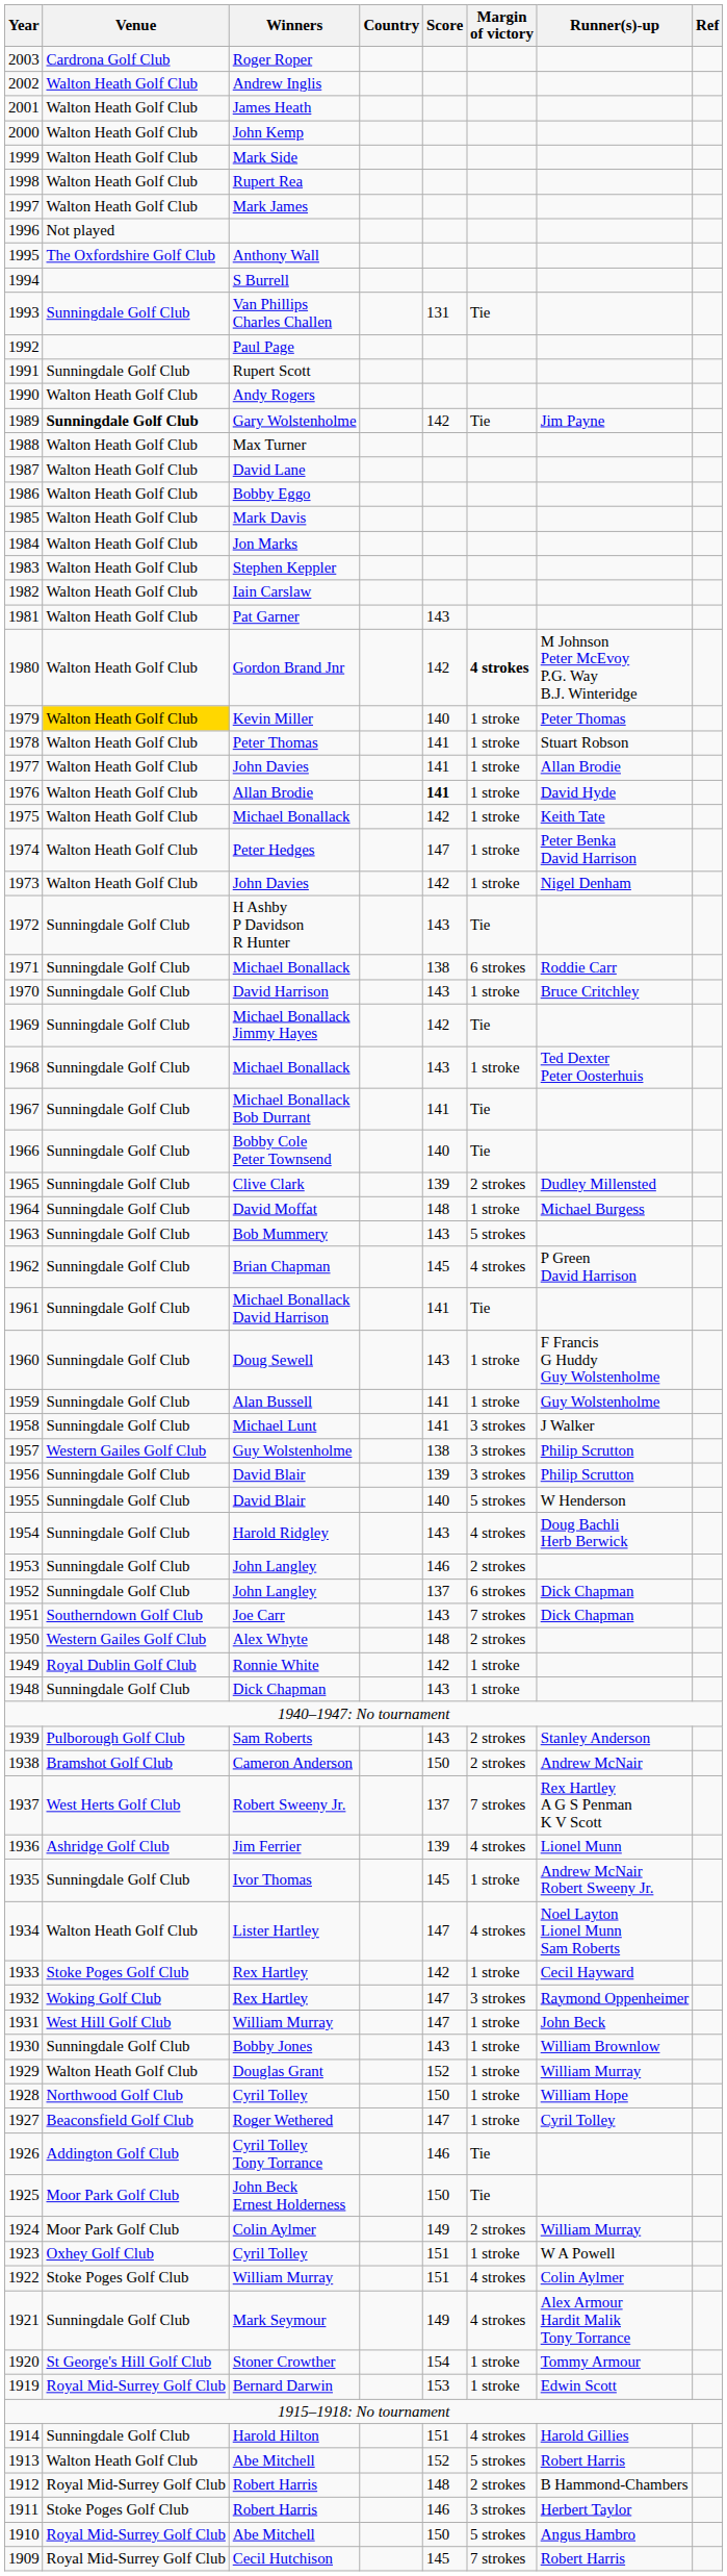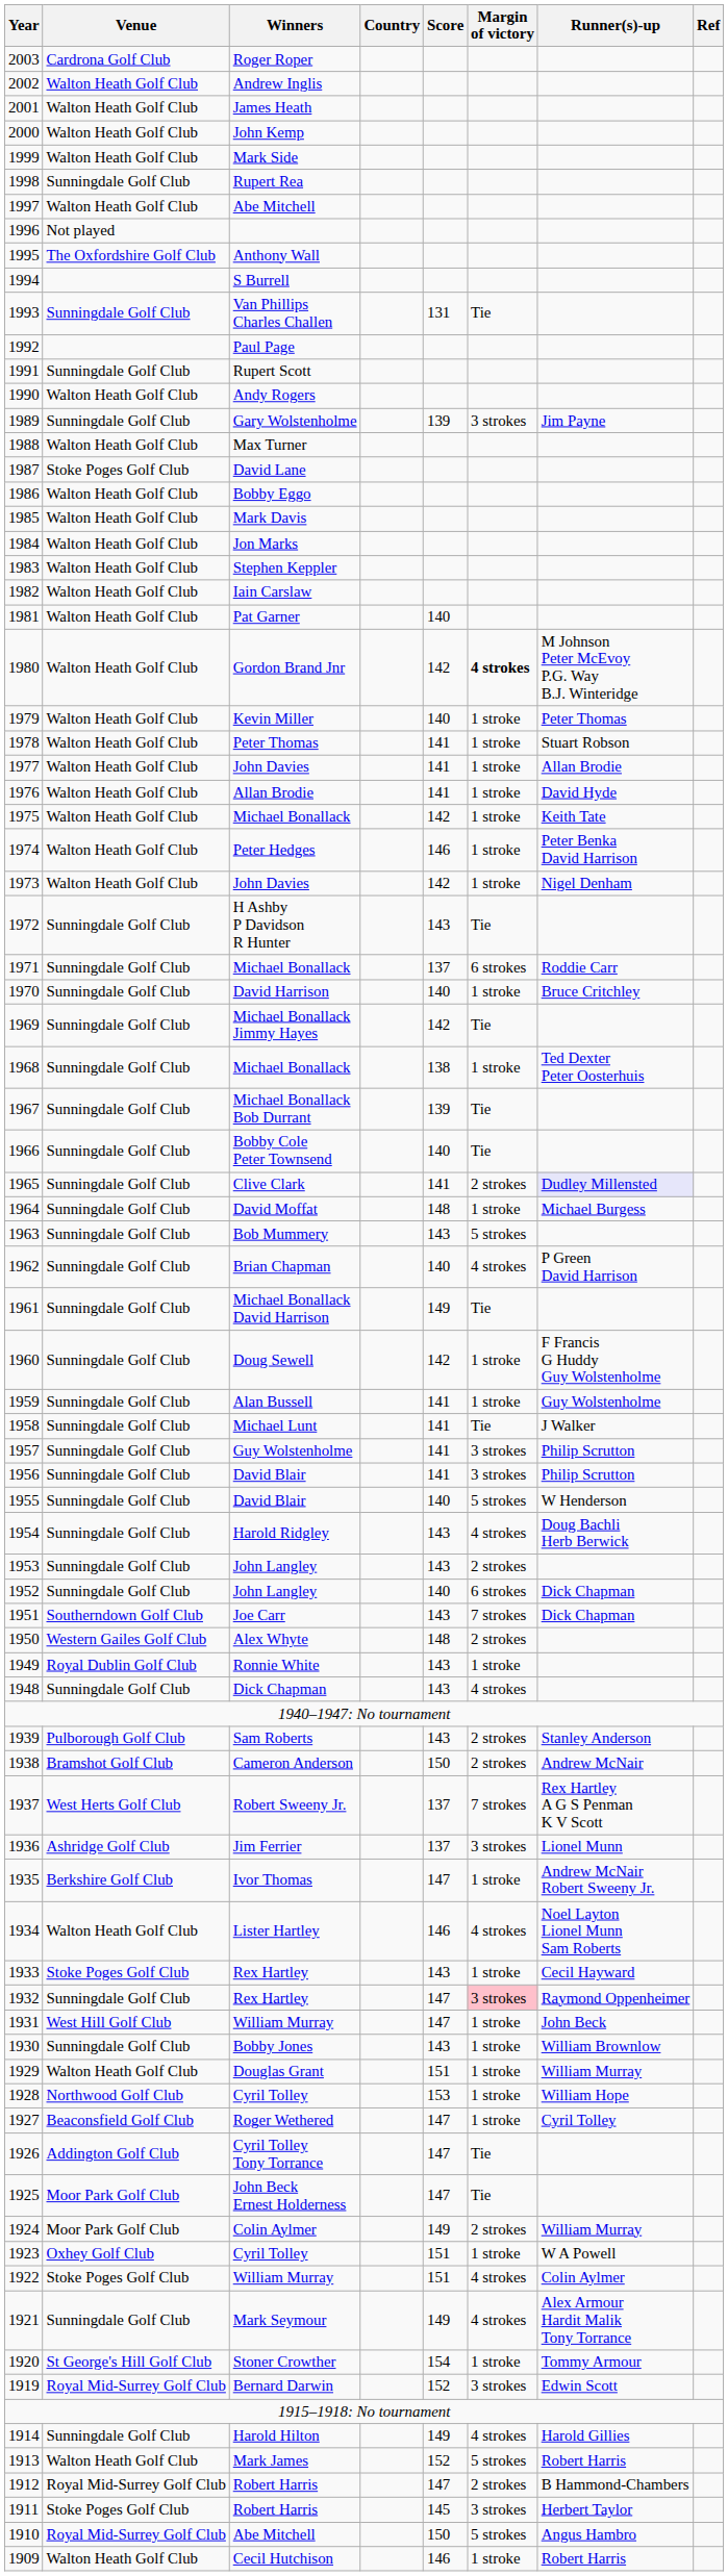 <table class="wikitable">
 <tr>
 <th>Year</th>
 <th>Venue</th>
 <th>Winners</th>
 <th>Country</th>
 <th>Score</th>
 <th>Margin<br>of victory</th>
 <th>Runner(s)-up</th>
 <th>Ref</th>
 </tr>
 <tr>
 <td>2003</td>
 <td><a href='#'>Cardrona Golf Club</a></td>
 <td><a href='#'>Roger Roper</a></td>
 <td></td>
 <td></td>
 <td></td>
 <td></td>
 <td></td>
 </tr>
 <tr>
 <td>2002</td>
 <td><a href='#'>Walton Heath Golf Club</a></td>
 <td><a href='#'>Andrew Inglis</a></td>
 <td></td>
 <td></td>
 <td></td>
 <td></td>
 <td></td>
 </tr>
 <tr>
 <td>2001</td>
 <td>Walton Heath Golf Club</td>
 <td><a href='#'>James Heath</a></td>
 <td></td>
 <td></td>
 <td></td>
 <td></td>
 <td></td>
 </tr>
 <tr>
 <td>2000</td>
 <td>Walton Heath Golf Club</td>
 <td><a href='#'>John Kemp</a></td>
 <td></td>
 <td></td>
 <td></td>
 <td></td>
 <td></td>
 </tr>
 <tr>
 <td>1999</td>
 <td>Walton Heath Golf Club</td>
 <td><a href='#'>Mark Side</a></td>
 <td></td>
 <td></td>
 <td></td>
 <td></td>
 <td></td>
 </tr>
 <tr>
 <td>1998</td>
-<td>Walton Heath Golf Club</td>
+<td>Sunningdale Golf Club</td>
 <td><a href='#'>Rupert Rea</a></td>
 <td></td>
 <td></td>
 <td></td>
 <td></td>
 <td></td>
 </tr>
 <tr>
 <td>1997</td>
 <td>Walton Heath Golf Club</td>
-<td><a href='#'>Mark James</a></td>
+<td><a href='#'>Abe Mitchell</a></td>
 <td></td>
 <td></td>
 <td></td>
 <td></td>
 <td></td>
 </tr>
 <tr>
 <td>1996</td>
 <td>Not played</td>
 <td></td>
 <td></td>
 <td></td>
 <td></td>
 <td></td>
 <td></td>
 </tr>
 <tr>
 <td>1995</td>
 <td><a href='#'>The Oxfordshire Golf Club</a></td>
 <td><a href='#'>Anthony Wall</a></td>
 <td></td>
 <td></td>
 <td></td>
 <td></td>
 <td></td>
 </tr>
 <tr>
 <td>1994</td>
 <td></td>
 <td><a href='#'>S Burrell</a></td>
 <td></td>
 <td></td>
 <td></td>
 <td></td>
 <td></td>
 </tr>
 <tr>
 <td>1993</td>
 <td><a href='#'>Sunningdale Golf Club</a></td>
 <td><a href='#'>Van Phillips</a><br><a href='#'>Charles Challen</a></td>
 <td><br></td>
 <td>131</td>
 <td>Tie</td>
 <td></td>
 <td></td>
 </tr>
 <tr>
 <td>1992</td>
 <td></td>
 <td><a href='#'>Paul Page</a></td>
 <td></td>
 <td></td>
 <td></td>
 <td></td>
 <td></td>
 </tr>
 <tr>
 <td>1991</td>
 <td>Sunningdale Golf Club</td>
 <td>Rupert Scott</td>
 <td></td>
 <td></td>
 <td></td>
 <td></td>
 <td></td>
 </tr>
 <tr>
 <td>1990</td>
 <td>Walton Heath Golf Club</td>
 <td><a href='#'>Andy Rogers</a></td>
 <td></td>
 <td></td>
 <td></td>
 <td></td>
 <td></td>
 </tr>
 <tr>
 <td>1989</td>
-<td><strong>Sunningdale Golf Club</strong></td>
+<td>Sunningdale Golf Club</td>
 <td><a href='#'>Gary Wolstenholme</a></td>
 <td></td>
-<td>142</td>
-<td>Tie</td>
+<td>139</td>
+<td>3 strokes</td>
 <td> <a href='#'>Jim Payne</a></td>
 <td></td>
 </tr>
 <tr>
 <td>1988</td>
 <td>Walton Heath Golf Club</td>
 <td>Max Turner</td>
 <td></td>
 <td></td>
 <td></td>
 <td></td>
 <td></td>
 </tr>
 <tr>
 <td>1987</td>
-<td>Walton Heath Golf Club</td>
+<td>Stoke Poges Golf Club</td>
 <td><a href='#'>David Lane</a></td>
 <td></td>
 <td></td>
 <td></td>
 <td></td>
 <td></td>
 </tr>
 <tr>
 <td>1986</td>
 <td>Walton Heath Golf Club</td>
 <td><a href='#'>Bobby Eggo</a></td>
 <td></td>
 <td></td>
 <td></td>
 <td></td>
 <td></td>
 </tr>
 <tr>
 <td>1985</td>
 <td>Walton Heath Golf Club</td>
 <td><a href='#'>Mark Davis</a></td>
 <td></td>
 <td></td>
 <td></td>
 <td></td>
 <td></td>
 </tr>
 <tr>
 <td>1984</td>
 <td>Walton Heath Golf Club</td>
 <td><a href='#'>Jon Marks</a></td>
 <td></td>
 <td></td>
 <td></td>
 <td></td>
 <td></td>
 </tr>
 <tr>
 <td>1983</td>
 <td>Walton Heath Golf Club</td>
 <td><a href='#'>Stephen Keppler</a></td>
 <td></td>
 <td></td>
 <td></td>
 <td></td>
 <td></td>
 </tr>
 <tr>
 <td>1982</td>
 <td>Walton Heath Golf Club</td>
 <td><a href='#'>Iain Carslaw</a></td>
 <td></td>
 <td></td>
 <td></td>
 <td></td>
 <td></td>
 </tr>
 <tr>
 <td>1981</td>
 <td>Walton Heath Golf Club</td>
 <td><a href='#'>Pat Garner</a></td>
 <td></td>
-<td>143</td>
+<td>140</td>
 <td></td>
 <td></td>
 <td></td>
 </tr>
 <tr>
 <td>1980</td>
 <td>Walton Heath Golf Club</td>
 <td><a href='#'>Gordon Brand Jnr</a></td>
 <td></td>
 <td>142</td>
 <td><strong>4 strokes</strong></td>
 <td> M Johnson<br> <a href='#'>Peter McEvoy</a><br> P.G. Way<br> B.J. Winteridge</td>
 <td></td>
 </tr>
 <tr>
 <td>1979</td>
-<td style="background: gold;">Walton Heath Golf Club</td>
+<td>Walton Heath Golf Club</td>
 <td><a href='#'>Kevin Miller</a></td>
 <td></td>
 <td>140</td>
 <td>1 stroke</td>
 <td> <a href='#'>Peter Thomas</a></td>
 <td></td>
 </tr>
 <tr>
 <td>1978</td>
 <td>Walton Heath Golf Club</td>
 <td><a href='#'>Peter Thomas</a></td>
 <td></td>
 <td>141</td>
 <td>1 stroke</td>
 <td> Stuart Robson</td>
 <td></td>
 </tr>
 <tr>
 <td>1977</td>
 <td>Walton Heath Golf Club</td>
 <td><a href='#'>John Davies</a></td>
 <td></td>
 <td>141</td>
 <td>1 stroke</td>
 <td> <a href='#'>Allan Brodie</a></td>
 <td></td>
 </tr>
 <tr>
 <td>1976</td>
 <td>Walton Heath Golf Club</td>
 <td><a href='#'>Allan Brodie</a></td>
 <td></td>
-<td><strong>141</strong></td>
+<td>141</td>
 <td>1 stroke</td>
 <td> <a href='#'>David Hyde</a></td>
 <td></td>
 </tr>
 <tr>
 <td>1975</td>
 <td>Walton Heath Golf Club</td>
 <td><a href='#'>Michael Bonallack</a></td>
 <td></td>
 <td>142</td>
 <td>1 stroke</td>
 <td> <a href='#'>Keith Tate</a></td>
 <td></td>
 </tr>
 <tr>
 <td>1974</td>
 <td>Walton Heath Golf Club</td>
 <td><a href='#'>Peter Hedges</a></td>
 <td></td>
-<td>147</td>
+<td>146</td>
 <td>1 stroke</td>
 <td> <a href='#'>Peter Benka</a><br> <a href='#'>David Harrison</a></td>
 <td></td>
 </tr>
 <tr>
 <td>1973</td>
 <td>Walton Heath Golf Club</td>
 <td><a href='#'>John Davies</a></td>
 <td></td>
 <td>142</td>
 <td>1 stroke</td>
 <td> <a href='#'>Nigel Denham</a></td>
 <td></td>
 </tr>
 <tr>
 <td>1972</td>
 <td>Sunningdale Golf Club</td>
 <td>H Ashby<br>P Davidson<br>R Hunter</td>
 <td><br><br></td>
 <td>143</td>
 <td>Tie</td>
 <td></td>
 <td></td>
 </tr>
 <tr>
 <td>1971</td>
 <td>Sunningdale Golf Club</td>
 <td><a href='#'>Michael Bonallack</a></td>
 <td></td>
-<td>138</td>
+<td>137</td>
 <td>6 strokes</td>
 <td> <a href='#'>Roddie Carr</a></td>
 <td></td>
 </tr>
 <tr>
 <td>1970</td>
 <td>Sunningdale Golf Club</td>
 <td><a href='#'>David Harrison</a></td>
 <td></td>
-<td>143</td>
+<td>140</td>
 <td>1 stroke</td>
 <td> <a href='#'>Bruce Critchley</a></td>
 <td></td>
 </tr>
 <tr>
 <td>1969</td>
 <td>Sunningdale Golf Club</td>
 <td><a href='#'>Michael Bonallack</a><br><a href='#'>Jimmy Hayes</a></td>
 <td><br></td>
 <td>142</td>
 <td>Tie</td>
 <td></td>
 <td></td>
 </tr>
 <tr>
 <td>1968</td>
 <td>Sunningdale Golf Club</td>
 <td><a href='#'>Michael Bonallack</a></td>
 <td></td>
-<td>143</td>
+<td>138</td>
 <td>1 stroke</td>
 <td> <a href='#'>Ted Dexter</a><br> <a href='#'>Peter Oosterhuis</a></td>
 <td></td>
 </tr>
 <tr>
 <td>1967</td>
 <td>Sunningdale Golf Club</td>
 <td><a href='#'>Michael Bonallack</a><br><a href='#'>Bob Durrant</a></td>
 <td><br></td>
-<td>141</td>
+<td>139</td>
 <td>Tie</td>
 <td></td>
 <td></td>
 </tr>
 <tr>
 <td>1966</td>
 <td>Sunningdale Golf Club</td>
 <td><a href='#'>Bobby Cole</a><br><a href='#'>Peter Townsend</a></td>
 <td><br></td>
 <td>140</td>
 <td>Tie</td>
 <td></td>
 <td></td>
 </tr>
 <tr>
 <td>1965</td>
 <td>Sunningdale Golf Club</td>
 <td><a href='#'>Clive Clark</a></td>
 <td></td>
-<td>139</td>
+<td>141</td>
 <td>2 strokes</td>
-<td> <a href='#'>Dudley Millensted</a></td>
+<td style="background: lavender;"> <a href='#'>Dudley Millensted</a></td>
 <td></td>
 </tr>
 <tr>
 <td>1964</td>
 <td>Sunningdale Golf Club</td>
 <td><a href='#'>David Moffat</a></td>
 <td></td>
 <td>148</td>
 <td>1 stroke</td>
 <td> <a href='#'>Michael Burgess</a></td>
 <td></td>
 </tr>
 <tr>
 <td>1963</td>
 <td>Sunningdale Golf Club</td>
 <td><a href='#'>Bob Mummery</a></td>
 <td></td>
 <td>143</td>
 <td>5 strokes</td>
 <td></td>
 <td></td>
 </tr>
 <tr>
 <td>1962</td>
 <td>Sunningdale Golf Club</td>
 <td><a href='#'>Brian Chapman</a></td>
 <td></td>
-<td>145</td>
+<td>140</td>
 <td>4 strokes</td>
 <td> P Green<br> <a href='#'>David Harrison</a></td>
 <td></td>
 </tr>
 <tr>
 <td>1961</td>
 <td>Sunningdale Golf Club</td>
 <td><a href='#'>Michael Bonallack</a><br><a href='#'>David Harrison</a></td>
 <td><br></td>
-<td>141</td>
+<td>149</td>
 <td>Tie</td>
 <td></td>
 <td></td>
 </tr>
 <tr>
 <td>1960</td>
 <td>Sunningdale Golf Club</td>
 <td><a href='#'>Doug Sewell</a></td>
 <td></td>
-<td>143</td>
+<td>142</td>
 <td>1 stroke</td>
 <td> F Francis<br> G Huddy<br> <a href='#'>Guy Wolstenholme</a></td>
 <td></td>
 </tr>
 <tr>
 <td>1959</td>
 <td>Sunningdale Golf Club</td>
 <td><a href='#'>Alan Bussell</a></td>
 <td></td>
 <td>141</td>
 <td>1 stroke</td>
 <td> <a href='#'>Guy Wolstenholme</a></td>
 <td></td>
 </tr>
 <tr>
 <td>1958</td>
 <td>Sunningdale Golf Club</td>
 <td><a href='#'>Michael Lunt</a></td>
 <td></td>
 <td>141</td>
-<td>3 strokes</td>
+<td>Tie</td>
 <td> J Walker</td>
 <td></td>
 </tr>
 <tr>
 <td>1957</td>
-<td><a href='#'>Western Gailes Golf Club</a></td>
+<td>Sunningdale Golf Club</td>
 <td><a href='#'>Guy Wolstenholme</a></td>
 <td></td>
-<td>138</td>
+<td>141</td>
 <td>3 strokes</td>
 <td> <a href='#'>Philip Scrutton</a></td>
 <td></td>
 </tr>
 <tr>
 <td>1956</td>
 <td>Sunningdale Golf Club</td>
 <td><a href='#'>David Blair</a></td>
 <td></td>
-<td>139</td>
+<td>141</td>
 <td>3 strokes</td>
 <td> <a href='#'>Philip Scrutton</a></td>
 <td></td>
 </tr>
 <tr>
 <td>1955</td>
 <td>Sunningdale Golf Club</td>
 <td><a href='#'>David Blair</a></td>
 <td></td>
 <td>140</td>
 <td>5 strokes</td>
 <td> W Henderson</td>
 <td></td>
 </tr>
 <tr>
 <td>1954</td>
 <td>Sunningdale Golf Club</td>
 <td><a href='#'>Harold Ridgley</a></td>
 <td></td>
 <td>143</td>
 <td>4 strokes</td>
 <td> <a href='#'>Doug Bachli</a><br> <a href='#'>Herb Berwick</a></td>
 <td></td>
 </tr>
 <tr>
 <td>1953</td>
 <td>Sunningdale Golf Club</td>
 <td><a href='#'>John Langley</a></td>
 <td></td>
-<td>146</td>
+<td>143</td>
 <td>2 strokes</td>
 <td></td>
 <td></td>
 </tr>
 <tr>
 <td>1952</td>
 <td>Sunningdale Golf Club</td>
 <td><a href='#'>John Langley</a></td>
 <td></td>
-<td>137</td>
+<td>140</td>
 <td>6 strokes</td>
 <td> <a href='#'>Dick Chapman</a></td>
 <td></td>
 </tr>
 <tr>
 <td>1951</td>
 <td><a href='#'>Southerndown Golf Club</a></td>
 <td><a href='#'>Joe Carr</a></td>
 <td></td>
 <td>143</td>
 <td>7 strokes</td>
 <td> <a href='#'>Dick Chapman</a></td>
 <td></td>
 </tr>
 <tr>
 <td>1950</td>
 <td><a href='#'>Western Gailes Golf Club</a></td>
 <td><a href='#'>Alex Whyte</a></td>
 <td></td>
 <td>148</td>
 <td>2 strokes</td>
 <td></td>
 <td></td>
 </tr>
 <tr>
 <td>1949</td>
 <td><a href='#'>Royal Dublin Golf Club</a></td>
 <td><a href='#'>Ronnie White</a></td>
 <td></td>
-<td>142</td>
+<td>143</td>
 <td>1 stroke</td>
 <td></td>
 <td></td>
 </tr>
 <tr>
 <td>1948</td>
 <td>Sunningdale Golf Club</td>
 <td><a href='#'>Dick Chapman</a></td>
 <td></td>
 <td>143</td>
-<td>1 stroke</td>
+<td>4 strokes</td>
 <td></td>
 <td></td>
 </tr>
 <tr>
 <td colspan=8 align=center><em>1940–1947: No tournament</em></td>
 </tr>
 <tr>
 <td>1939</td>
 <td><a href='#'>Pulborough Golf Club</a></td>
 <td><a href='#'>Sam Roberts</a></td>
 <td></td>
 <td>143</td>
 <td>2 strokes</td>
 <td> <a href='#'>Stanley Anderson</a></td>
 <td></td>
 </tr>
 <tr>
 <td>1938</td>
 <td><a href='#'>Bramshot Golf Club</a></td>
 <td><a href='#'>Cameron Anderson</a></td>
 <td></td>
 <td>150</td>
 <td>2 strokes</td>
 <td> <a href='#'>Andrew McNair</a></td>
 <td></td>
 </tr>
 <tr>
 <td>1937</td>
 <td><a href='#'>West Herts Golf Club</a></td>
 <td><a href='#'>Robert Sweeny Jr.</a></td>
 <td></td>
 <td>137</td>
 <td>7 strokes</td>
 <td> <a href='#'>Rex Hartley</a><br> A G S Penman<br> K V Scott</td>
 <td></td>
 </tr>
 <tr>
 <td>1936</td>
 <td><a href='#'>Ashridge Golf Club</a></td>
 <td><a href='#'>Jim Ferrier</a></td>
 <td></td>
-<td>139</td>
-<td>4 strokes</td>
+<td>137</td>
+<td>3 strokes</td>
 <td> <a href='#'>Lionel Munn</a></td>
 <td></td>
 </tr>
 <tr>
 <td>1935</td>
-<td>Sunningdale Golf Club</td>
+<td><a href='#'>Berkshire Golf Club</a></td>
 <td><a href='#'>Ivor Thomas</a></td>
 <td></td>
-<td>145</td>
+<td>147</td>
 <td>1 stroke</td>
 <td> <a href='#'>Andrew McNair</a><br> <a href='#'>Robert Sweeny Jr.</a></td>
 <td></td>
 </tr>
 <tr>
 <td>1934</td>
 <td>Walton Heath Golf Club</td>
 <td><a href='#'>Lister Hartley</a></td>
 <td></td>
-<td>147</td>
+<td>146</td>
 <td>4 strokes</td>
 <td> <a href='#'>Noel Layton</a><br> <a href='#'>Lionel Munn</a><br> <a href='#'>Sam Roberts</a></td>
 <td></td>
 </tr>
 <tr>
 <td>1933</td>
 <td><a href='#'>Stoke Poges Golf Club</a></td>
 <td><a href='#'>Rex Hartley</a></td>
 <td></td>
-<td>142</td>
+<td>143</td>
 <td>1 stroke</td>
 <td> <a href='#'>Cecil Hayward</a></td>
 <td></td>
 </tr>
 <tr>
 <td>1932</td>
-<td><a href='#'>Woking Golf Club</a></td>
+<td>Sunningdale Golf Club</td>
 <td><a href='#'>Rex Hartley</a></td>
 <td></td>
 <td>147</td>
-<td>3 strokes</td>
+<td style="background: pink;">3 strokes</td>
 <td> <a href='#'>Raymond Oppenheimer</a></td>
 <td></td>
 </tr>
 <tr>
 <td>1931</td>
 <td><a href='#'>West Hill Golf Club</a></td>
 <td><a href='#'>William Murray</a></td>
 <td></td>
 <td>147</td>
 <td>1 stroke</td>
 <td> <a href='#'>John Beck</a></td>
 <td></td>
 </tr>
 <tr>
 <td>1930</td>
 <td>Sunningdale Golf Club</td>
 <td><a href='#'>Bobby Jones</a></td>
 <td></td>
 <td>143</td>
 <td>1 stroke</td>
 <td> <a href='#'>William Brownlow</a></td>
 <td></td>
 </tr>
 <tr>
 <td>1929</td>
 <td>Walton Heath Golf Club</td>
 <td><a href='#'>Douglas Grant</a></td>
 <td></td>
-<td>152</td>
+<td>151</td>
 <td>1 stroke</td>
 <td> <a href='#'>William Murray</a></td>
 <td></td>
 </tr>
 <tr>
 <td>1928</td>
 <td><a href='#'>Northwood Golf Club</a></td>
 <td><a href='#'>Cyril Tolley</a></td>
 <td></td>
-<td>150</td>
+<td>153</td>
 <td>1 stroke</td>
 <td> <a href='#'>William Hope</a></td>
 <td></td>
 </tr>
 <tr>
 <td>1927</td>
 <td><a href='#'>Beaconsfield Golf Club</a></td>
 <td><a href='#'>Roger Wethered</a></td>
 <td></td>
 <td>147</td>
 <td>1 stroke</td>
 <td> <a href='#'>Cyril Tolley</a></td>
 <td></td>
 </tr>
 <tr>
 <td>1926</td>
 <td><a href='#'>Addington Golf Club</a></td>
 <td><a href='#'>Cyril Tolley</a><br><a href='#'>Tony Torrance</a></td>
 <td><br></td>
-<td>146</td>
+<td>147</td>
 <td>Tie</td>
 <td></td>
 <td></td>
 </tr>
 <tr>
 <td>1925</td>
 <td><a href='#'>Moor Park Golf Club</a></td>
 <td><a href='#'>John Beck</a><br><a href='#'>Ernest Holderness</a></td>
 <td><br></td>
-<td>150</td>
+<td>147</td>
 <td>Tie</td>
 <td></td>
 <td></td>
 </tr>
 <tr>
 <td>1924</td>
 <td>Moor Park Golf Club</td>
 <td><a href='#'>Colin Aylmer</a></td>
 <td></td>
 <td>149</td>
 <td>2 strokes</td>
 <td> <a href='#'>William Murray</a></td>
 <td></td>
 </tr>
 <tr>
 <td>1923</td>
 <td><a href='#'>Oxhey Golf Club</a></td>
 <td><a href='#'>Cyril Tolley</a></td>
 <td></td>
 <td>151</td>
 <td>1 stroke</td>
 <td> W A Powell</td>
 <td></td>
 </tr>
 <tr>
 <td>1922</td>
 <td>Stoke Poges Golf Club</td>
 <td><a href='#'>William Murray</a></td>
 <td></td>
 <td>151</td>
 <td>4 strokes</td>
 <td> <a href='#'>Colin Aylmer</a></td>
 <td></td>
 </tr>
 <tr>
 <td>1921</td>
 <td>Sunningdale Golf Club</td>
 <td><a href='#'>Mark Seymour</a></td>
 <td></td>
 <td>149</td>
 <td>4 strokes</td>
 <td> <a href='#'>Alex Armour</a><br> <a href='#'>Hardit Malik</a><br> <a href='#'>Tony Torrance</a></td>
 <td></td>
 </tr>
 <tr>
 <td>1920</td>
 <td><a href='#'>St George's Hill Golf Club</a></td>
 <td><a href='#'>Stoner Crowther</a></td>
 <td></td>
 <td>154</td>
 <td>1 stroke</td>
 <td> <a href='#'>Tommy Armour</a></td>
 <td></td>
 </tr>
 <tr>
 <td>1919</td>
 <td><a href='#'>Royal Mid-Surrey Golf Club</a></td>
 <td><a href='#'>Bernard Darwin</a></td>
 <td></td>
-<td>153</td>
-<td>1 stroke</td>
+<td>152</td>
+<td>3 strokes</td>
 <td> <a href='#'>Edwin Scott</a></td>
 <td></td>
 </tr>
 <tr>
 <td colspan=8 align=center><em>1915–1918: No tournament</em></td>
 </tr>
 <tr>
 <td>1914</td>
 <td>Sunningdale Golf Club</td>
 <td><a href='#'>Harold Hilton</a></td>
 <td></td>
-<td>151</td>
+<td>149</td>
 <td>4 strokes</td>
 <td> <a href='#'>Harold Gillies</a></td>
 <td></td>
 </tr>
 <tr>
 <td>1913</td>
 <td>Walton Heath Golf Club</td>
-<td><a href='#'>Abe Mitchell</a></td>
+<td><a href='#'>Mark James</a></td>
 <td></td>
 <td>152</td>
 <td>5 strokes</td>
 <td> <a href='#'>Robert Harris</a></td>
 <td></td>
 </tr>
 <tr>
 <td>1912</td>
 <td>Royal Mid-Surrey Golf Club</td>
 <td><a href='#'>Robert Harris</a></td>
 <td></td>
-<td>148</td>
+<td>147</td>
 <td>2 strokes</td>
 <td> B Hammond-Chambers</td>
 <td></td>
 </tr>
 <tr>
 <td>1911</td>
 <td>Stoke Poges Golf Club</td>
 <td><a href='#'>Robert Harris</a></td>
 <td></td>
-<td>146</td>
+<td>145</td>
 <td>3 strokes</td>
 <td> <a href='#'>Herbert Taylor</a></td>
 <td></td>
 </tr>
 <tr>
 <td>1910</td>
 <td><a href='#'>Royal Mid-Surrey Golf Club</a></td>
 <td><a href='#'>Abe Mitchell</a></td>
 <td></td>
 <td>150</td>
 <td>5 strokes</td>
 <td> <a href='#'>Angus Hambro</a></td>
 <td></td>
 </tr>
 <tr>
 <td>1909</td>
-<td>Royal Mid-Surrey Golf Club</td>
+<td>Walton Heath Golf Club</td>
 <td><a href='#'>Cecil Hutchison</a></td>
 <td></td>
-<td>145</td>
-<td>7 strokes</td>
+<td>146</td>
+<td>1 stroke</td>
 <td> <a href='#'>Robert Harris</a></td>
 <td></td>
 </tr>
 </table>
